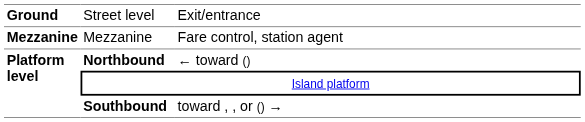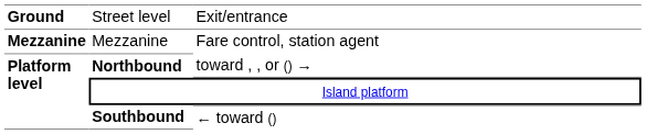 <table table border=0 cellspacing=0 cellpadding=3>
 <tr>
 <td style="border-top:solid 1px gray;" width=50><strong>Ground</strong></td>
 <td style="border-top:solid 1px gray;" width=100>Street level</td>
 <td style="border-top:solid 1px gray;" width=450>Exit/entrance</td>
 </tr>
 <tr>
 <td style="border-top:solid 1px gray;"><strong>Mezzanine</strong></td>
 <td style="border-top:solid 1px gray;">Mezzanine</td>
 <td style="border-top:solid 1px gray;">Fare control, station agent<br></td>
 </tr>
 <tr>
 <td style="border-top:solid 1px gray;border-bottom:solid 1px gray;" rowspan=3 valign=top><strong>Platform level</strong></td>
 <td style="border-top:solid 1px gray;"><span><strong>Northbound</strong></span></td>
-<td style="border-top:solid 1px gray;">←  toward  <small>()</small></td>
+<td style="border-bottom:solid 1px gray;">  toward , , or  <small>()</small> →</td>
 </tr>
 <tr>
 <td style="border-top:solid 2px black;border-right:solid 2px black;border-left:solid 2px black;border-bottom:solid 2px black;text-align:center;" colspan=2><small><a href='#'>Island platform</a> </small></td>
 </tr>
 <tr>
 <td style="border-bottom:solid 1px gray;"><span><strong>Southbound</strong></span></td>
-<td style="border-bottom:solid 1px gray;">  toward , , or  <small>()</small> →</td>
+<td style="border-top:solid 1px gray;">←  toward  <small>()</small></td>
 </tr>
 </table>
